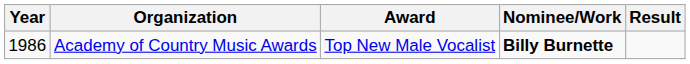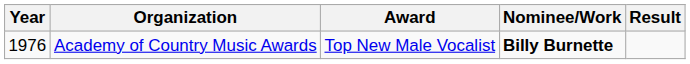 <table class="wikitable">
 <tr>
 <th>Year</th>
 <th>Organization</th>
 <th>Award</th>
 <th>Nominee/Work</th>
 <th>Result</th>
 </tr>
 <tr>
-<td>1986</td>
+<td>1976</td>
 <td><a href='#'>Academy of Country Music Awards</a></td>
 <td><a href='#'>Top New Male Vocalist</a></td>
 <td><strong>Billy Burnette</strong></td>
 <td></td>
 </tr>
 </table>
